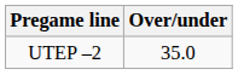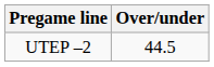 <table class="wikitable">
 <tr align="center">
 <th style=>Pregame line</th>
 <th style=>Over/under</th>
 </tr>
 <tr align="center">
 <td>UTEP –2</td>
-<td>35.0</td>
+<td>44.5</td>
 </tr>
 </table>
